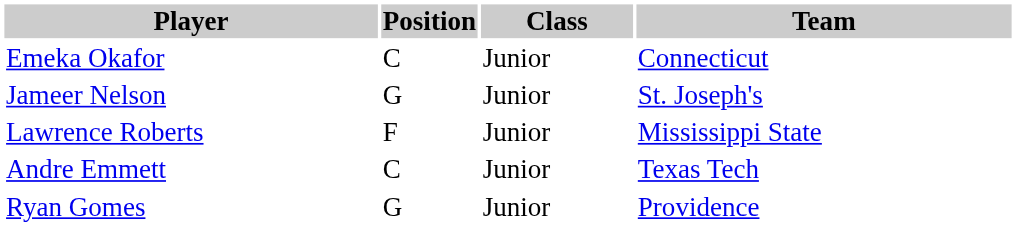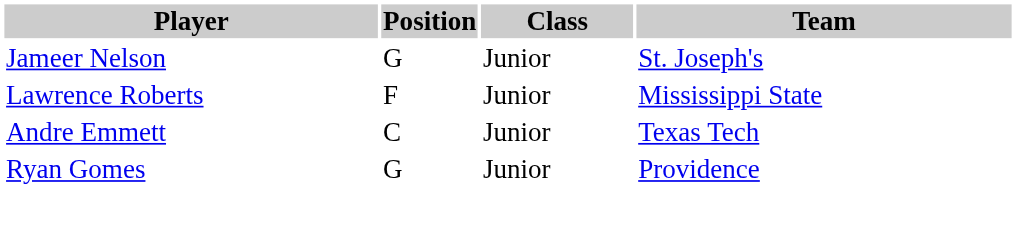 <table style="width:600px" "border:'1' 'solid' 'gray'">
 <tr>
 <th style="background:#ccc; width:40%;">Player</th>
 <th style="background:#ccc; width:4%;">Position</th>
 <th style="background:#ccc; width:16%;">Class</th>
 <th style="background:#ccc; width:40%;">Team</th>
-</tr>
-<tr>
-<td><a href='#'>Emeka Okafor</a></td>
-<td>C</td>
-<td>Junior</td>
-<td><a href='#'>Connecticut</a></td>
 </tr>
 <tr>
 <td><a href='#'>Jameer Nelson</a></td>
 <td>G</td>
 <td>Junior</td>
 <td><a href='#'>St. Joseph's</a></td>
 </tr>
 <tr>
 <td><a href='#'>Lawrence Roberts</a></td>
 <td>F</td>
 <td>Junior</td>
 <td><a href='#'>Mississippi State</a></td>
 </tr>
 <tr>
 <td><a href='#'>Andre Emmett</a></td>
 <td>C</td>
 <td>Junior</td>
 <td><a href='#'>Texas Tech</a></td>
 </tr>
 <tr>
 <td><a href='#'>Ryan Gomes</a></td>
 <td>G</td>
 <td>Junior</td>
 <td><a href='#'>Providence</a></td>
 </tr>
 </table>
